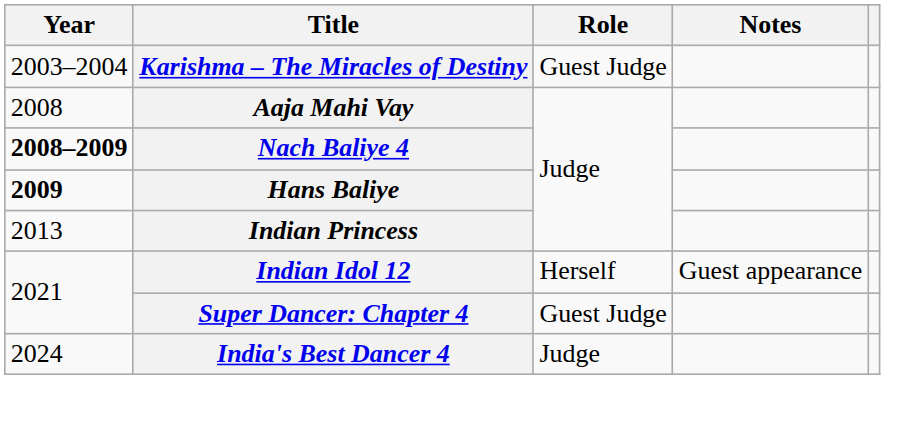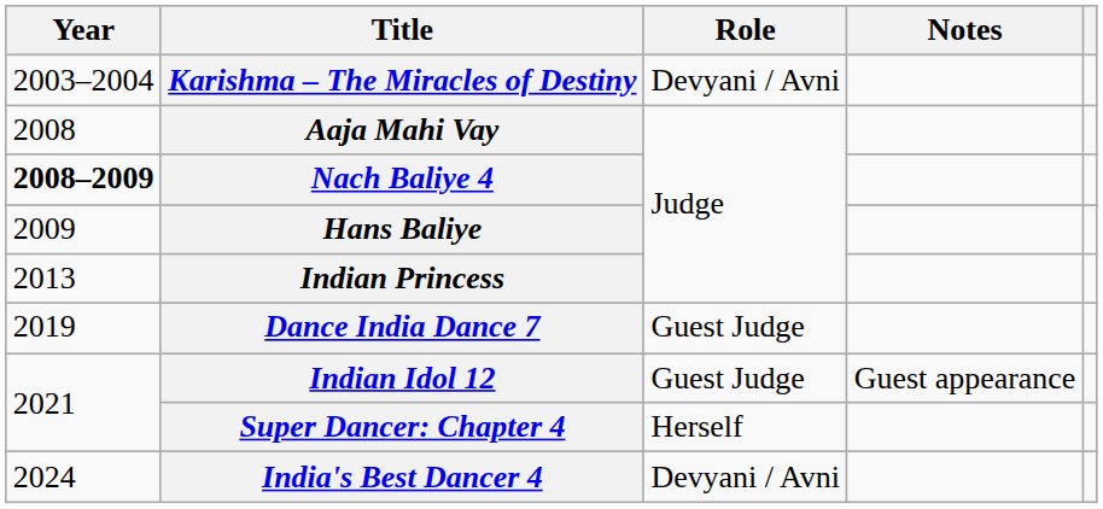 <table class="wikitable plainrowheaders sortable">
 <tr>
 <th scope=col>Year</th>
 <th scope=col>Title</th>
 <th scope=col>Role</th>
 <th scope=col>Notes</th>
 <th scope=col class="unsortable"></th>
 </tr>
 <tr>
 <td>2003–2004</td>
 <th scope=row><em><a href='#'>Karishma&nbsp;– The Miracles of Destiny</a></em></th>
-<td>Guest Judge</td>
+<td>Devyani / Avni</td>
 <td></td>
 <td style="text-align:center;"></td>
 </tr>
 <tr>
 <td>2008</td>
 <th scope=row><em>Aaja Mahi Vay</em></th>
 <td rowspan="4">Judge</td>
 <td></td>
 <td style="text-align:center;"></td>
 </tr>
 <tr>
 <td><strong>2008–2009</strong></td>
 <th scope=row><em><a href='#'>Nach Baliye 4</a></em></th>
 <td></td>
 <td style="text-align:center;"></td>
 </tr>
 <tr>
-<td><strong>2009</strong></td>
+<td>2009</td>
 <th scope=row><em>Hans Baliye</em></th>
 <td></td>
 <td style="text-align:center;"></td>
 </tr>
 <tr>
 <td>2013</td>
 <th scope=row><em>Indian Princess</em></th>
 <td></td>
 <td style="text-align:center;"></td>
 </tr>
 <tr>
+<td>2019</td>
+<th scope=row><em><a href='#'>Dance India Dance 7</a></em></th>
+<td>Guest Judge</td>
+<td></td>
+<td style="text-align:center;"></td>
+</tr>
+<tr>
 <td rowspan="2">2021</td>
 <th scope=row><em><a href='#'>Indian Idol 12</a></em></th>
-<td>Herself</td>
+<td>Guest Judge</td>
 <td>Guest appearance</td>
 <td style="text-align:center;"></td>
 </tr>
 <tr>
 <th scope="row"><em><a href='#'>Super Dancer: Chapter 4</a></em></th>
-<td>Guest Judge</td>
+<td>Herself</td>
 <td></td>
 <td style="text-align:center;"></td>
 </tr>
 <tr>
 <td>2024</td>
 <th scope="row"><em><a href='#'>India's Best Dancer 4</a></em></th>
-<td>Judge</td>
+<td>Devyani / Avni</td>
 <td></td>
 <td style="text-align:center;"></td>
 </tr>
 </table>
